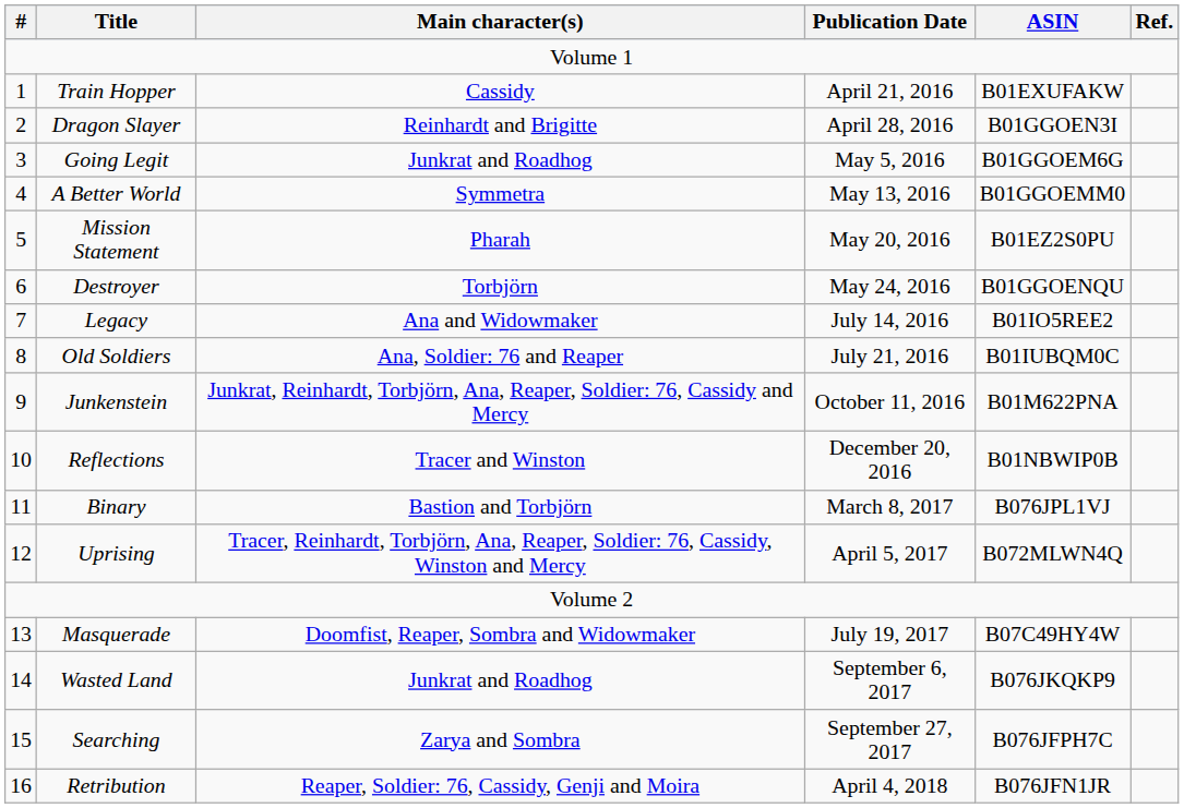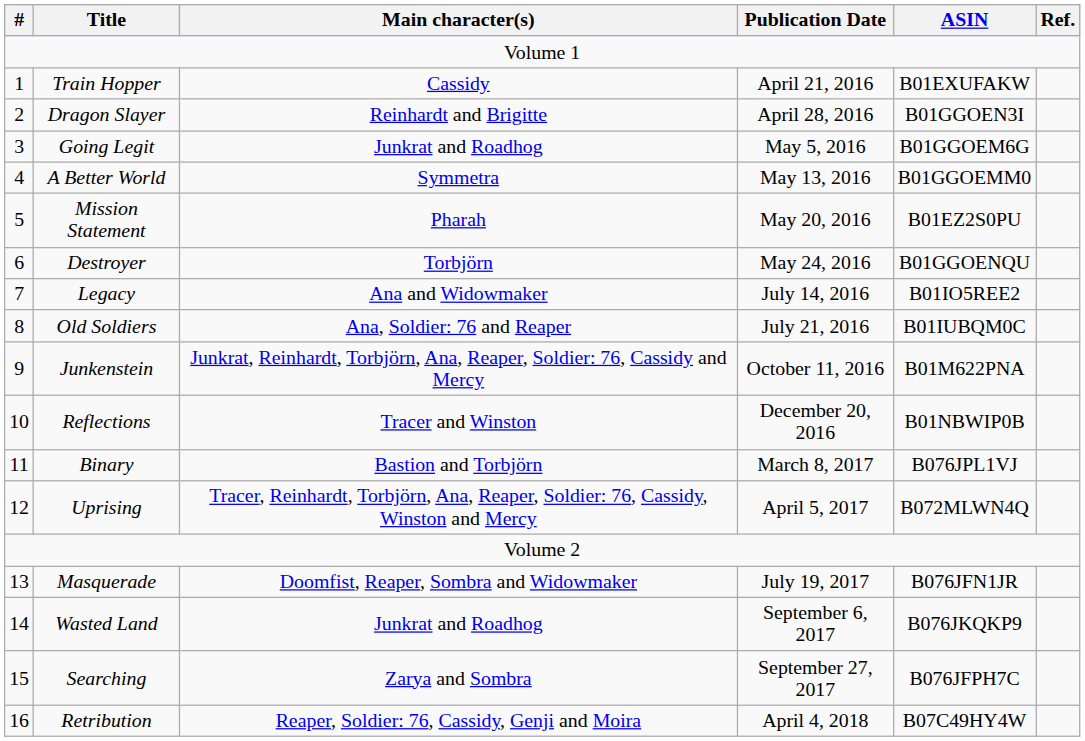 <table class="wikitable">
 <tr style="background:#b0c4de; text-align:center;">
 <th>#</th>
 <th>Title</th>
 <th>Main character(s)</th>
 <th>Publication Date</th>
 <th><a href='#'>ASIN</a></th>
 <th>Ref.</th>
 </tr>
 <tr align="center">
 <td colspan="6">Volume 1</td>
 </tr>
 <tr align="center">
 <td>1</td>
 <td><em>Train Hopper</em></td>
 <td><a href='#'>Cassidy</a></td>
 <td>April 21, 2016</td>
 <td>B01EXUFAKW</td>
 <td></td>
 </tr>
 <tr align="center">
 <td>2</td>
 <td><em>Dragon Slayer</em></td>
 <td><a href='#'>Reinhardt</a> and <a href='#'>Brigitte</a></td>
 <td>April 28, 2016</td>
 <td>B01GGOEN3I</td>
 <td></td>
 </tr>
 <tr align="center">
 <td>3</td>
 <td><em>Going Legit</em></td>
 <td><a href='#'>Junkrat</a> and <a href='#'>Roadhog</a></td>
 <td>May 5, 2016</td>
 <td>B01GGOEM6G</td>
 <td></td>
 </tr>
 <tr align="center">
 <td>4</td>
 <td><em>A Better World</em></td>
 <td><a href='#'>Symmetra</a></td>
 <td>May 13, 2016</td>
 <td>B01GGOEMM0</td>
 <td></td>
 </tr>
 <tr align="center">
 <td>5</td>
 <td><em>Mission Statement</em></td>
 <td><a href='#'>Pharah</a></td>
 <td>May 20, 2016</td>
 <td>B01EZ2S0PU</td>
 <td></td>
 </tr>
 <tr align="center">
 <td>6</td>
 <td><em>Destroyer</em></td>
 <td><a href='#'>Torbjörn</a></td>
 <td>May 24, 2016</td>
 <td>B01GGOENQU</td>
 <td></td>
 </tr>
 <tr align="center">
 <td>7</td>
 <td><em>Legacy</em></td>
 <td><a href='#'>Ana</a> and <a href='#'>Widowmaker</a></td>
 <td>July 14, 2016</td>
 <td>B01IO5REE2</td>
 <td></td>
 </tr>
 <tr align="center">
 <td>8</td>
 <td><em>Old Soldiers</em></td>
 <td><a href='#'>Ana</a>, <a href='#'>Soldier: 76</a> and <a href='#'>Reaper</a></td>
 <td>July 21, 2016</td>
 <td>B01IUBQM0C</td>
 <td></td>
 </tr>
 <tr align="center">
 <td>9</td>
 <td><em>Junkenstein</em></td>
 <td><a href='#'>Junkrat</a>, <a href='#'>Reinhardt</a>, <a href='#'>Torbjörn</a>, <a href='#'>Ana</a>, <a href='#'>Reaper</a>, <a href='#'>Soldier: 76</a>, <a href='#'>Cassidy</a> and <a href='#'>Mercy</a></td>
 <td>October 11, 2016</td>
 <td>B01M622PNA</td>
 <td></td>
 </tr>
 <tr align="center">
 <td>10</td>
 <td><em>Reflections</em></td>
 <td><a href='#'>Tracer</a> and <a href='#'>Winston</a></td>
 <td>December 20, 2016</td>
 <td>B01NBWIP0B</td>
 <td></td>
 </tr>
 <tr align="center">
 <td>11</td>
 <td><em>Binary</em></td>
 <td><a href='#'>Bastion</a> and <a href='#'>Torbjörn</a></td>
 <td>March 8, 2017</td>
 <td>B076JPL1VJ</td>
 <td></td>
 </tr>
 <tr align="center">
 <td>12</td>
 <td><em>Uprising</em></td>
 <td><a href='#'>Tracer</a>, <a href='#'>Reinhardt</a>, <a href='#'>Torbjörn</a>, <a href='#'>Ana</a>, <a href='#'>Reaper</a>, <a href='#'>Soldier: 76</a>, <a href='#'>Cassidy</a>, <a href='#'>Winston</a> and <a href='#'>Mercy</a></td>
 <td>April 5, 2017</td>
 <td>B072MLWN4Q</td>
 <td></td>
 </tr>
 <tr align="center">
 <td colspan="6">Volume 2</td>
 </tr>
 <tr align="center">
 <td>13</td>
 <td><em>Masquerade</em></td>
 <td><a href='#'>Doomfist</a>, <a href='#'>Reaper</a>, <a href='#'>Sombra</a> and <a href='#'>Widowmaker</a></td>
 <td>July 19, 2017</td>
-<td>B07C49HY4W</td>
+<td>B076JFN1JR</td>
 <td></td>
 </tr>
 <tr align="center">
 <td>14</td>
 <td><em>Wasted Land</em></td>
 <td><a href='#'>Junkrat</a> and <a href='#'>Roadhog</a></td>
 <td>September 6, 2017</td>
 <td>B076JKQKP9</td>
 <td></td>
 </tr>
 <tr align="center">
 <td>15</td>
 <td><em>Searching</em></td>
 <td><a href='#'>Zarya</a> and <a href='#'>Sombra</a></td>
 <td>September 27, 2017</td>
 <td>B076JFPH7C</td>
 <td></td>
 </tr>
 <tr align="center">
 <td>16</td>
 <td><em>Retribution</em></td>
 <td><a href='#'>Reaper</a>, <a href='#'>Soldier: 76</a>, <a href='#'>Cassidy</a>, <a href='#'>Genji</a> and <a href='#'>Moira</a></td>
 <td>April 4, 2018</td>
-<td>B076JFN1JR</td>
+<td>B07C49HY4W</td>
 <td></td>
 </tr>
 </table>
